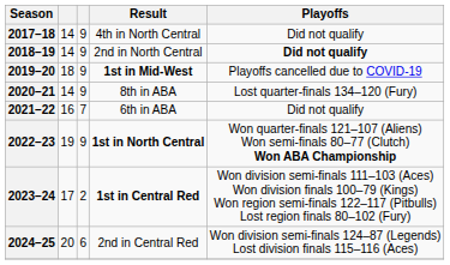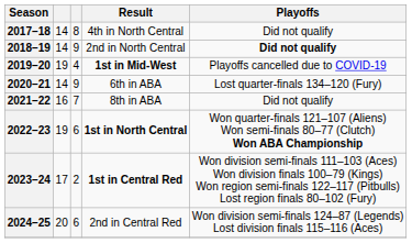 <table class="wikitable plainrowheaders" style="text-align:center">
 <tr>
 <th scope="col">Season</th>
 <th scope="col"></th>
 <th scope="col"></th>
 <th scope="col">Result</th>
 <th scope="col">Playoffs</th>
 </tr>
 <tr>
 <th scope="row">2017–18</th>
 <td>14</td>
-<td>9</td>
+<td>8</td>
 <td>4th in North Central</td>
 <td>Did not qualify</td>
 </tr>
 <tr>
 <th scope="row">2018–19</th>
 <td>14</td>
 <td>9</td>
 <td>2nd in North Central</td>
 <td><strong>Did not qualify</strong></td>
 </tr>
 <tr>
 <th scope="row">2019–20</th>
-<td>18</td>
-<td>9</td>
+<td>19</td>
+<td>4</td>
 <td><strong>1st in Mid-West</strong></td>
 <td>Playoffs cancelled due to <a href='#'>COVID-19</a></td>
 </tr>
 <tr>
 <th scope="row">2020–21</th>
 <td>14</td>
 <td>9</td>
-<td>8th in ABA</td>
+<td>6th in ABA</td>
 <td>Lost quarter-finals 134–120 (Fury)</td>
 </tr>
 <tr>
 <th scope="row">2021–22</th>
 <td>16</td>
 <td>7</td>
-<td>6th in ABA</td>
+<td>8th in ABA</td>
 <td>Did not qualify</td>
 </tr>
 <tr>
 <th scope="row">2022–23</th>
 <td>19</td>
-<td>9</td>
+<td>6</td>
 <td><strong>1st in North Central</strong></td>
 <td>Won quarter-finals 121–107 (Aliens)<br>Won semi-finals 80–77 (Clutch)<br><strong>Won ABA Championship</strong></td>
 </tr>
 <tr>
 <th scope="row">2023–24</th>
 <td>17</td>
 <td>2</td>
 <td><strong>1st in Central Red</strong></td>
 <td>Won division semi-finals 111–103 (Aces)<br>Won division finals 100–79 (Kings)<br>Won region semi-finals 122–117 (Pitbulls)<br>Lost region finals 80–102 (Fury)</td>
 </tr>
 <tr>
 <th scope="row">2024–25</th>
 <td>20</td>
 <td>6</td>
 <td>2nd in Central Red</td>
 <td>Won division semi-finals 124–87 (Legends)<br>Lost division finals 115–116 (Aces)</td>
 </tr>
 <tr>
 </tr>
 </table>
